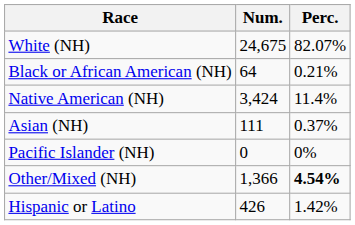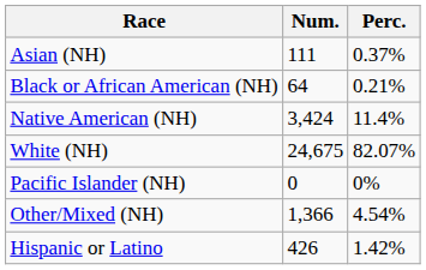 <table class="wikitable">
 <tr>
 <th>Race</th>
 <th>Num.</th>
 <th>Perc.</th>
 </tr>
 <tr>
-<td><a href='#'>White</a> (NH)</td>
-<td>24,675</td>
-<td>82.07%</td>
+<td><a href='#'>Asian</a> (NH)</td>
+<td>111</td>
+<td>0.37%</td>
 </tr>
 <tr>
 <td><a href='#'>Black or African American</a> (NH)</td>
 <td>64</td>
 <td>0.21%</td>
 </tr>
 <tr>
 <td><a href='#'>Native American</a> (NH)</td>
 <td>3,424</td>
 <td>11.4%</td>
 </tr>
 <tr>
-<td><a href='#'>Asian</a> (NH)</td>
-<td>111</td>
-<td>0.37%</td>
+<td><a href='#'>White</a> (NH)</td>
+<td>24,675</td>
+<td>82.07%</td>
 </tr>
 <tr>
 <td><a href='#'>Pacific Islander</a> (NH)</td>
 <td>0</td>
 <td>0%</td>
 </tr>
 <tr>
 <td><a href='#'>Other/Mixed</a> (NH)</td>
 <td>1,366</td>
-<td><strong>4.54%</strong></td>
+<td>4.54%</td>
 </tr>
 <tr>
 <td><a href='#'>Hispanic</a> or <a href='#'>Latino</a></td>
 <td>426</td>
 <td>1.42%</td>
 </tr>
 </table>
